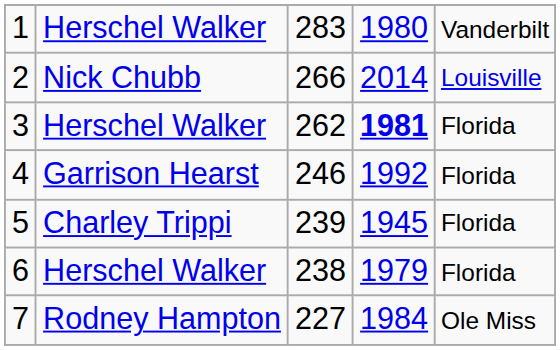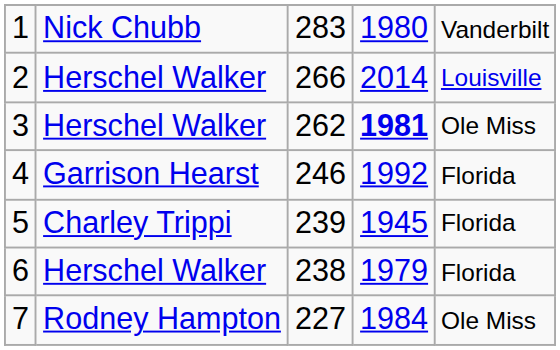 <table class="wikitable">
 <tr>
 </tr>
 <tr>
 <td>1</td>
-<td><a href='#'>Herschel Walker</a></td>
+<td><a href='#'>Nick Chubb</a></td>
 <td>283</td>
 <td><a href='#'>1980</a></td>
 <td style="font-size:80%;">Vanderbilt</td>
 </tr>
 <tr>
 <td>2</td>
-<td><a href='#'>Nick Chubb</a></td>
+<td><a href='#'>Herschel Walker</a></td>
 <td>266</td>
 <td><a href='#'>2014</a></td>
 <td style="font-size:80%;"><a href='#'>Louisville</a></td>
 </tr>
 <tr>
 <td>3</td>
 <td><a href='#'>Herschel Walker</a></td>
 <td>262</td>
 <td><strong><a href='#'>1981</a></strong></td>
-<td style="font-size:80%;">Florida</td>
+<td style="font-size:80%;">Ole Miss</td>
 </tr>
 <tr>
 <td>4</td>
 <td><a href='#'>Garrison Hearst</a></td>
 <td>246</td>
 <td><a href='#'>1992</a></td>
 <td style="font-size:80%;">Florida</td>
 </tr>
 <tr>
 <td>5</td>
 <td><a href='#'>Charley Trippi</a></td>
 <td>239</td>
 <td><a href='#'>1945</a></td>
 <td style="font-size:80%;">Florida</td>
 </tr>
 <tr>
 <td>6</td>
 <td><a href='#'>Herschel Walker</a></td>
 <td>238</td>
 <td><a href='#'>1979</a></td>
 <td style="font-size:80%;">Florida</td>
 </tr>
 <tr>
 <td>7</td>
 <td><a href='#'>Rodney Hampton</a></td>
 <td>227</td>
 <td><a href='#'>1984</a></td>
 <td style="font-size:80%;">Ole Miss</td>
 </tr>
 </table>
